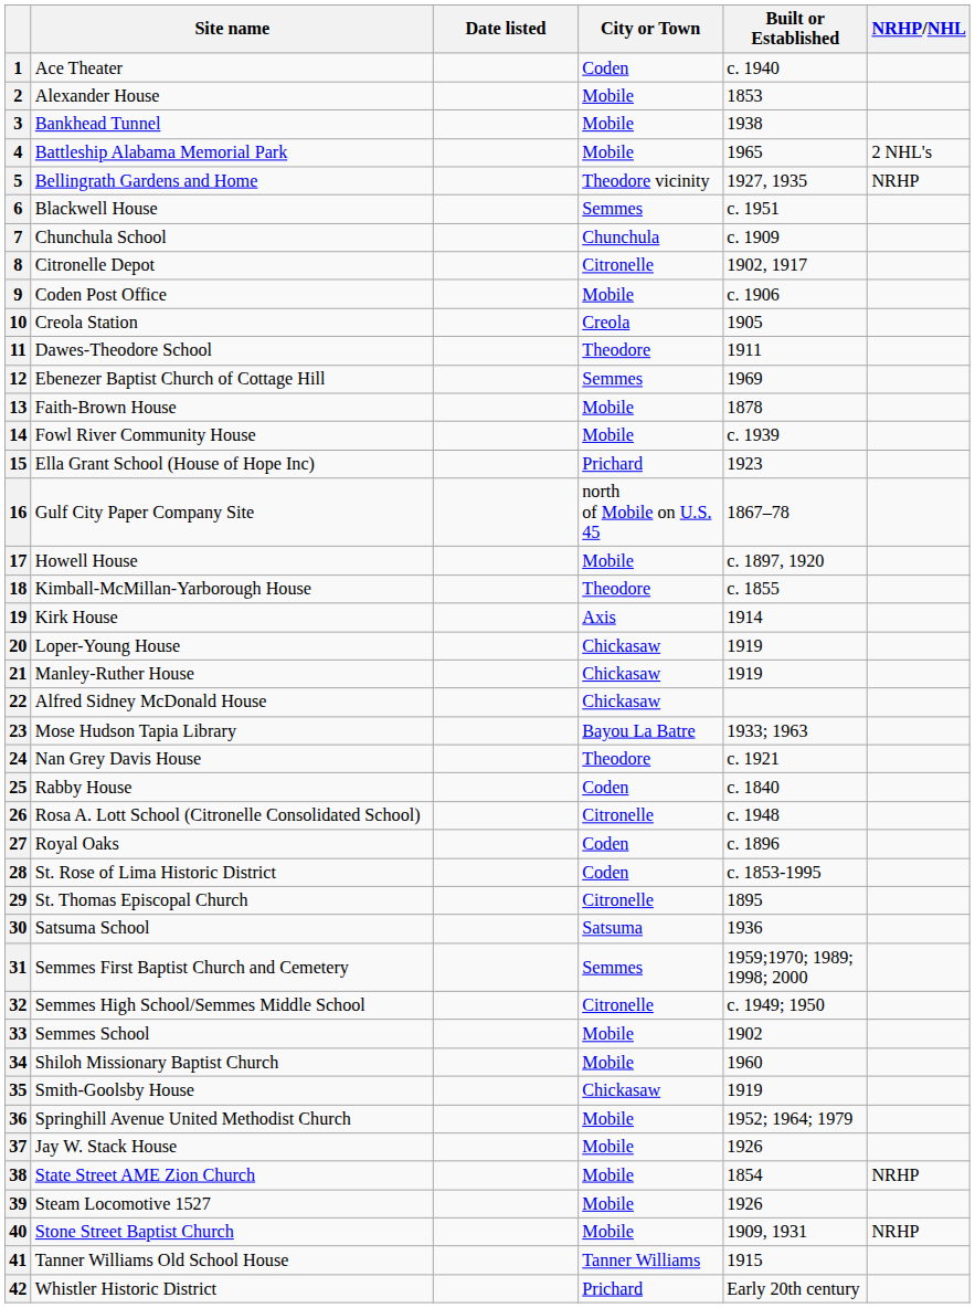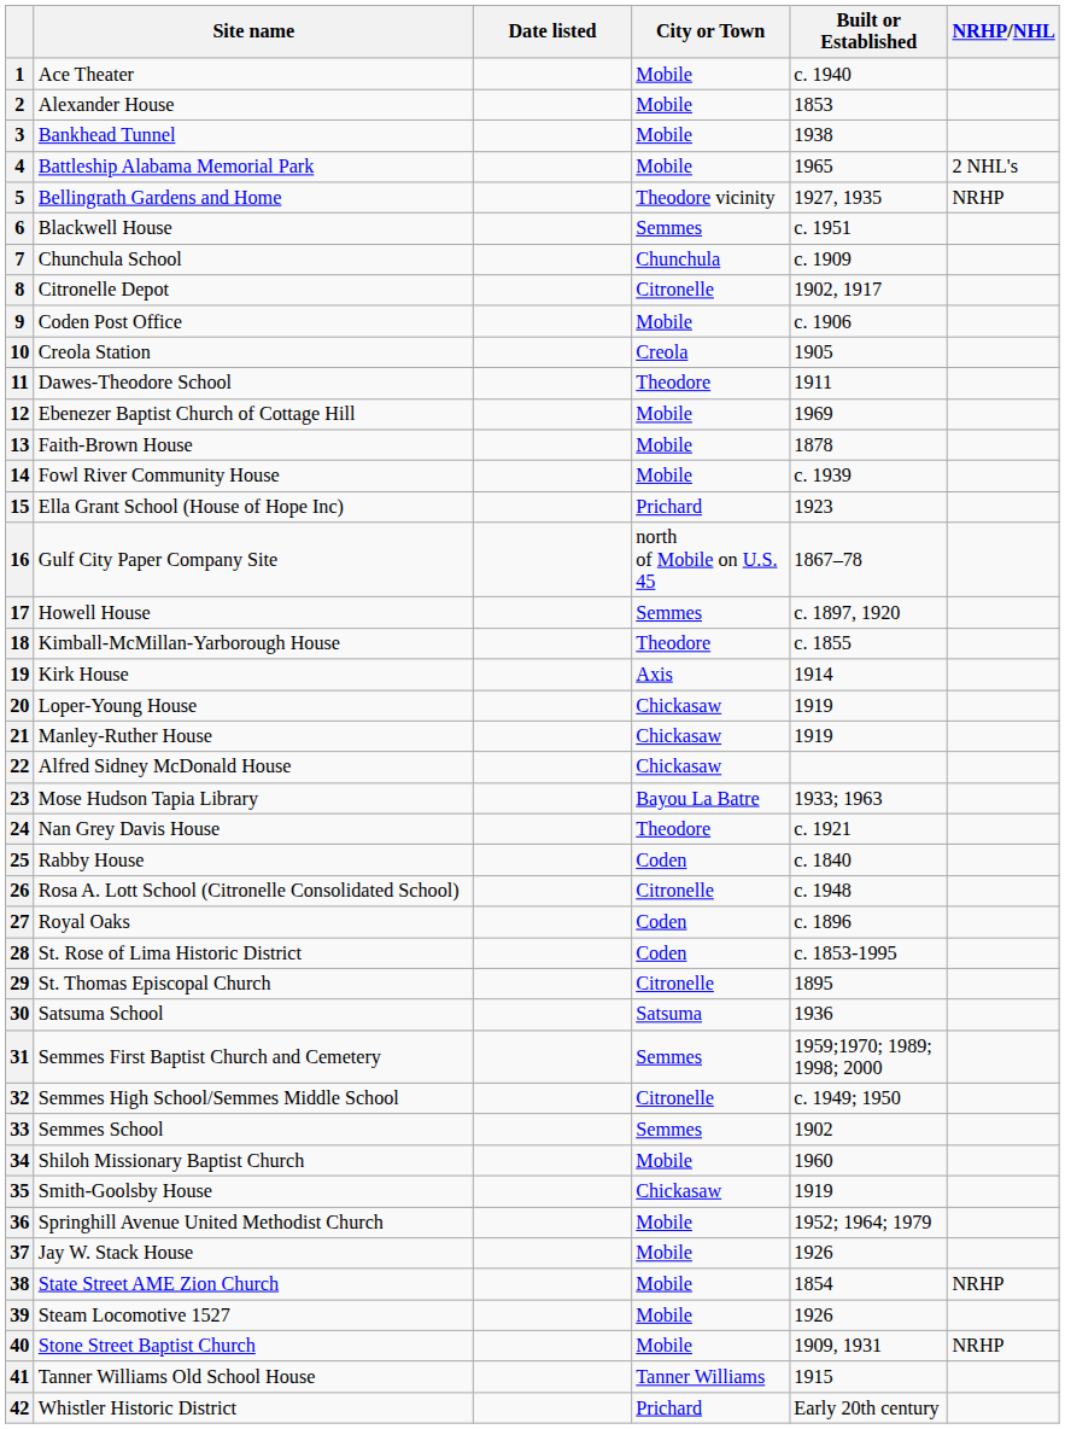 <table class="wikitable" style="width:98%">
 <tr>
 <th width = 2% ></th>
 <th><strong>Site name</strong></th>
 <th width = 15% ><strong>Date listed</strong></th>
 <th width = 15% ><strong>City or Town</strong></th>
 <th width = 15% ><strong>Built or Established</strong></th>
 <th width = 5%  ><strong><a href='#'>NRHP</a>/<a href='#'>NHL</a></strong></th>
 </tr>
 <tr ->
 <th>1</th>
 <td>Ace Theater</td>
 <td></td>
-<td><a href='#'>Coden</a></td>
+<td><a href='#'>Mobile</a></td>
 <td>c. 1940</td>
 <td></td>
 </tr>
 <tr ->
 <th>2</th>
 <td>Alexander House</td>
 <td></td>
 <td><a href='#'>Mobile</a></td>
 <td>1853</td>
 <td></td>
 </tr>
 <tr ->
 <th>3</th>
 <td><a href='#'>Bankhead Tunnel</a></td>
 <td></td>
 <td><a href='#'>Mobile</a></td>
 <td>1938</td>
 <td></td>
 </tr>
 <tr ->
 <th>4</th>
 <td><a href='#'>Battleship Alabama Memorial Park</a></td>
 <td></td>
 <td><a href='#'>Mobile</a></td>
 <td>1965</td>
 <td>2 NHL's</td>
 </tr>
 <tr ->
 <th>5</th>
 <td><a href='#'>Bellingrath Gardens and Home</a></td>
 <td></td>
 <td><a href='#'>Theodore</a> vicinity</td>
 <td>1927, 1935</td>
 <td>NRHP</td>
 </tr>
 <tr ->
 <th>6</th>
 <td>Blackwell House</td>
 <td></td>
 <td><a href='#'>Semmes</a></td>
 <td>c. 1951</td>
 <td></td>
 </tr>
 <tr ->
 <th>7</th>
 <td>Chunchula School</td>
 <td></td>
 <td><a href='#'>Chunchula</a></td>
 <td>c. 1909</td>
 <td></td>
 </tr>
 <tr ->
 <th>8</th>
 <td>Citronelle Depot</td>
 <td></td>
 <td><a href='#'>Citronelle</a></td>
 <td>1902, 1917</td>
 <td></td>
 </tr>
 <tr ->
 <th>9</th>
 <td>Coden Post Office</td>
 <td></td>
 <td><a href='#'>Mobile</a></td>
 <td>c. 1906</td>
 <td></td>
 </tr>
 <tr ->
 <th>10</th>
 <td>Creola Station</td>
 <td></td>
 <td><a href='#'>Creola</a></td>
 <td>1905</td>
 <td></td>
 </tr>
 <tr ->
 <th>11</th>
 <td>Dawes-Theodore School</td>
 <td></td>
 <td><a href='#'>Theodore</a></td>
 <td>1911</td>
 <td></td>
 </tr>
 <tr ->
 <th>12</th>
 <td>Ebenezer Baptist Church of Cottage Hill</td>
 <td></td>
-<td><a href='#'>Semmes</a></td>
+<td><a href='#'>Mobile</a></td>
 <td>1969</td>
 <td></td>
 </tr>
 <tr ->
 <th>13</th>
 <td>Faith-Brown House</td>
 <td></td>
 <td><a href='#'>Mobile</a></td>
 <td>1878</td>
 <td></td>
 </tr>
 <tr ->
 <th>14</th>
 <td>Fowl River Community House</td>
 <td></td>
 <td><a href='#'>Mobile</a></td>
 <td>c. 1939</td>
 <td></td>
 </tr>
 <tr ->
 <th>15</th>
 <td>Ella Grant School (House of Hope Inc)</td>
 <td></td>
 <td><a href='#'>Prichard</a></td>
 <td>1923</td>
 <td></td>
 </tr>
 <tr ->
 <th>16</th>
 <td>Gulf City Paper Company Site</td>
 <td></td>
 <td> north of <a href='#'>Mobile</a> on <a href='#'>U.S. 45</a></td>
 <td>1867–78</td>
 <td></td>
 </tr>
 <tr ->
 <th>17</th>
 <td>Howell House</td>
 <td></td>
-<td><a href='#'>Mobile</a></td>
+<td><a href='#'>Semmes</a></td>
 <td>c. 1897, 1920</td>
 <td></td>
 </tr>
 <tr ->
 <th>18</th>
 <td>Kimball-McMillan-Yarborough House</td>
 <td></td>
 <td><a href='#'>Theodore</a></td>
 <td>c. 1855</td>
 <td></td>
 </tr>
 <tr ->
 <th>19</th>
 <td>Kirk House</td>
 <td></td>
 <td><a href='#'>Axis</a></td>
 <td>1914</td>
 <td></td>
 </tr>
 <tr ->
 <th>20</th>
 <td>Loper-Young House</td>
 <td></td>
 <td><a href='#'>Chickasaw</a></td>
 <td>1919</td>
 <td></td>
 </tr>
 <tr ->
 <th>21</th>
 <td>Manley-Ruther House</td>
 <td></td>
 <td><a href='#'>Chickasaw</a></td>
 <td>1919</td>
 <td></td>
 </tr>
 <tr ->
 <th>22</th>
 <td>Alfred Sidney McDonald House</td>
 <td></td>
 <td><a href='#'>Chickasaw</a></td>
 <td></td>
 <td></td>
 </tr>
 <tr ->
 <th>23</th>
 <td>Mose Hudson Tapia Library</td>
 <td></td>
 <td><a href='#'>Bayou La Batre</a></td>
 <td>1933; 1963</td>
 <td></td>
 </tr>
 <tr ->
 <th>24</th>
 <td>Nan Grey Davis House</td>
 <td></td>
 <td><a href='#'>Theodore</a></td>
 <td>c. 1921</td>
 <td></td>
 </tr>
 <tr ->
 <th>25</th>
 <td>Rabby House</td>
 <td></td>
 <td><a href='#'>Coden</a></td>
 <td>c. 1840</td>
 <td></td>
 </tr>
 <tr>
 <th>26</th>
 <td>Rosa A. Lott School (Citronelle Consolidated School)</td>
 <td></td>
 <td><a href='#'>Citronelle</a></td>
 <td>c. 1948</td>
 <td></td>
 </tr>
 <tr ->
 <th>27</th>
 <td>Royal Oaks</td>
 <td></td>
 <td><a href='#'>Coden</a></td>
 <td>c. 1896</td>
 <td></td>
 </tr>
 <tr ->
 <th>28</th>
 <td>St. Rose of Lima Historic District</td>
 <td></td>
 <td><a href='#'>Coden</a></td>
 <td>c. 1853-1995</td>
 <td></td>
 </tr>
 <tr ->
 <th>29</th>
 <td>St. Thomas Episcopal Church</td>
 <td></td>
 <td><a href='#'>Citronelle</a></td>
 <td>1895</td>
 <td></td>
 </tr>
 <tr ->
 <th>30</th>
 <td>Satsuma School</td>
 <td></td>
 <td><a href='#'>Satsuma</a></td>
 <td>1936</td>
 <td></td>
 </tr>
 <tr ->
 <th>31</th>
 <td>Semmes First Baptist Church and Cemetery</td>
 <td></td>
 <td><a href='#'>Semmes</a></td>
 <td>1959;1970; 1989; 1998; 2000</td>
 <td></td>
 </tr>
 <tr ->
 <th>32</th>
 <td>Semmes High School/Semmes Middle School</td>
 <td></td>
 <td><a href='#'>Citronelle</a></td>
 <td>c. 1949; 1950</td>
 <td></td>
 </tr>
 <tr ->
 <th>33</th>
 <td>Semmes School</td>
 <td></td>
-<td><a href='#'>Mobile</a></td>
+<td><a href='#'>Semmes</a></td>
 <td>1902</td>
 <td></td>
 </tr>
 <tr ->
 <th>34</th>
 <td>Shiloh Missionary Baptist Church</td>
 <td></td>
 <td><a href='#'>Mobile</a></td>
 <td>1960</td>
 <td></td>
 </tr>
 <tr ->
 <th>35</th>
 <td>Smith-Goolsby House</td>
 <td></td>
 <td><a href='#'>Chickasaw</a></td>
 <td>1919</td>
 <td></td>
 </tr>
 <tr ->
 <th>36</th>
 <td>Springhill Avenue United Methodist Church</td>
 <td></td>
 <td><a href='#'>Mobile</a></td>
 <td>1952; 1964; 1979</td>
 <td></td>
 </tr>
 <tr ->
 <th>37</th>
 <td>Jay W. Stack House</td>
 <td></td>
 <td><a href='#'>Mobile</a></td>
 <td>1926</td>
 <td></td>
 </tr>
 <tr ->
 <th>38</th>
 <td><a href='#'>State Street AME Zion Church</a></td>
 <td></td>
 <td><a href='#'>Mobile</a></td>
 <td>1854</td>
 <td>NRHP</td>
 </tr>
 <tr ->
 <th>39</th>
 <td>Steam Locomotive 1527</td>
 <td></td>
 <td><a href='#'>Mobile</a></td>
 <td>1926</td>
 <td></td>
 </tr>
 <tr ->
 <th>40</th>
 <td><a href='#'>Stone Street Baptist Church</a></td>
 <td></td>
 <td><a href='#'>Mobile</a></td>
 <td>1909, 1931</td>
 <td>NRHP</td>
 </tr>
 <tr ->
 <th>41</th>
 <td>Tanner Williams Old School House</td>
 <td></td>
 <td><a href='#'>Tanner Williams</a></td>
 <td>1915</td>
 <td></td>
 </tr>
 <tr ->
 <th>42</th>
 <td>Whistler Historic District</td>
 <td></td>
 <td><a href='#'>Prichard</a></td>
 <td>Early 20th century</td>
 <td></td>
 </tr>
 </table>
